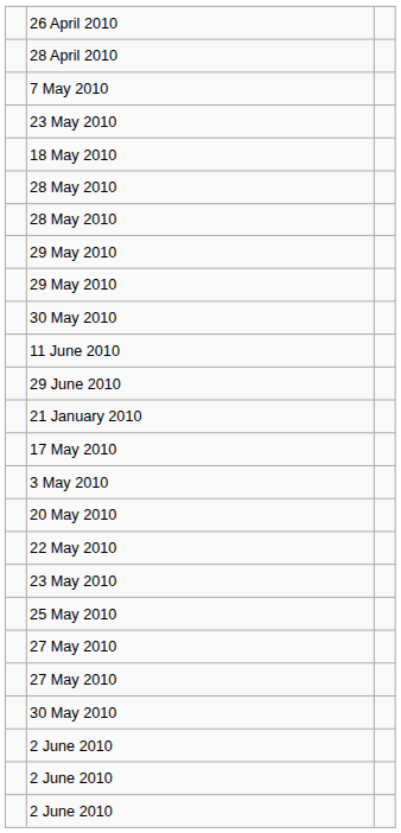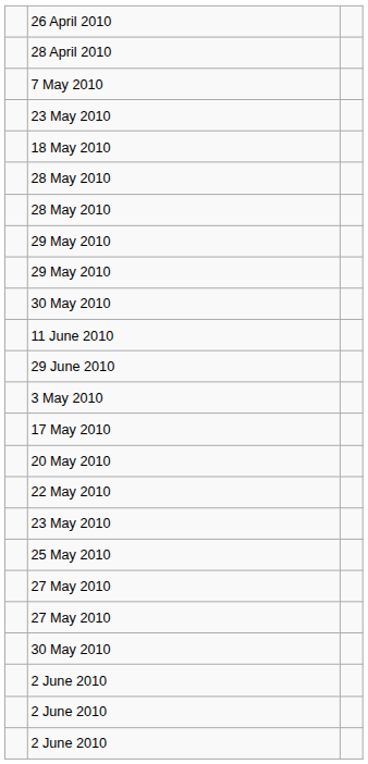 <table class="wikitable" style="font-size: 80%; float: left; width: 26em; margin-right: 1em; height: 700px">
 <tr>
 <td></td>
 <td>26 April 2010</td>
 <td></td>
 </tr>
 <tr>
 <td></td>
 <td>28 April 2010</td>
 <td></td>
 </tr>
 <tr>
 <td></td>
 <td>7 May 2010</td>
 <td></td>
 </tr>
 <tr>
 <td></td>
 <td>23 May 2010</td>
 <td></td>
 </tr>
 <tr>
 <td><strong></strong></td>
 <td>18 May 2010</td>
 <td></td>
 </tr>
 <tr>
 <td></td>
 <td>28 May 2010</td>
 <td></td>
 </tr>
 <tr>
 <td></td>
 <td>28 May 2010</td>
 <td></td>
 </tr>
 <tr>
 <td></td>
 <td>29 May 2010</td>
 <td></td>
 </tr>
 <tr>
 <td></td>
 <td>29 May 2010</td>
 <td></td>
 </tr>
 <tr>
 <td></td>
 <td>30 May 2010</td>
 <td></td>
 </tr>
 <tr>
 <td></td>
 <td>11 June 2010</td>
 <td></td>
 </tr>
 <tr>
 <td></td>
 <td>29 June 2010</td>
 <td></td>
 </tr>
 <tr>
 <td></td>
-<td>21 January 2010</td>
+<td>3 May 2010</td>
 <td></td>
 </tr>
 <tr>
 <td></td>
 <td>17 May 2010</td>
-<td></td>
-</tr>
-<tr>
-<td></td>
-<td>3 May 2010</td>
 <td></td>
 </tr>
 <tr>
 <td></td>
 <td>20 May 2010</td>
 <td></td>
 </tr>
 <tr>
 <td></td>
 <td>22 May 2010</td>
 <td></td>
 </tr>
 <tr>
 <td></td>
 <td>23 May 2010</td>
 <td></td>
 </tr>
 <tr>
 <td></td>
 <td>25 May 2010</td>
 <td></td>
 </tr>
 <tr>
 <td></td>
 <td>27 May 2010</td>
 <td></td>
 </tr>
 <tr>
 <td></td>
 <td>27 May 2010</td>
 <td></td>
 </tr>
 <tr>
 <td></td>
 <td>30 May 2010</td>
 <td></td>
 </tr>
 <tr>
 <td></td>
 <td>2 June 2010</td>
 <td></td>
 </tr>
 <tr>
 <td></td>
 <td>2 June 2010</td>
 <td></td>
 </tr>
 <tr>
 <td></td>
 <td>2 June 2010</td>
 <td></td>
 </tr>
 </table>
